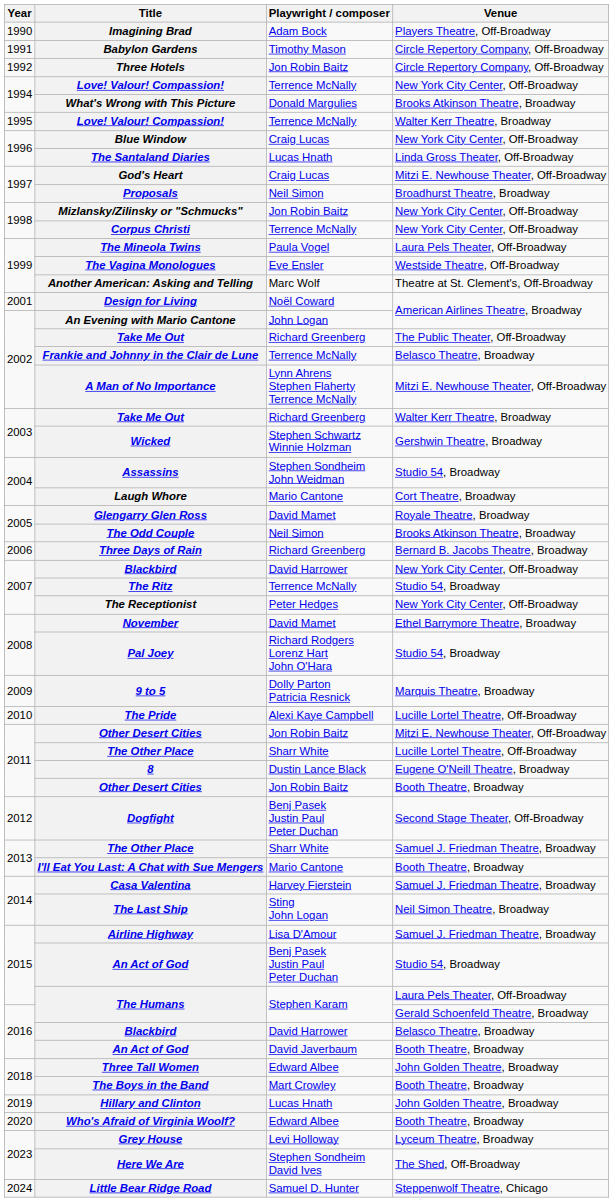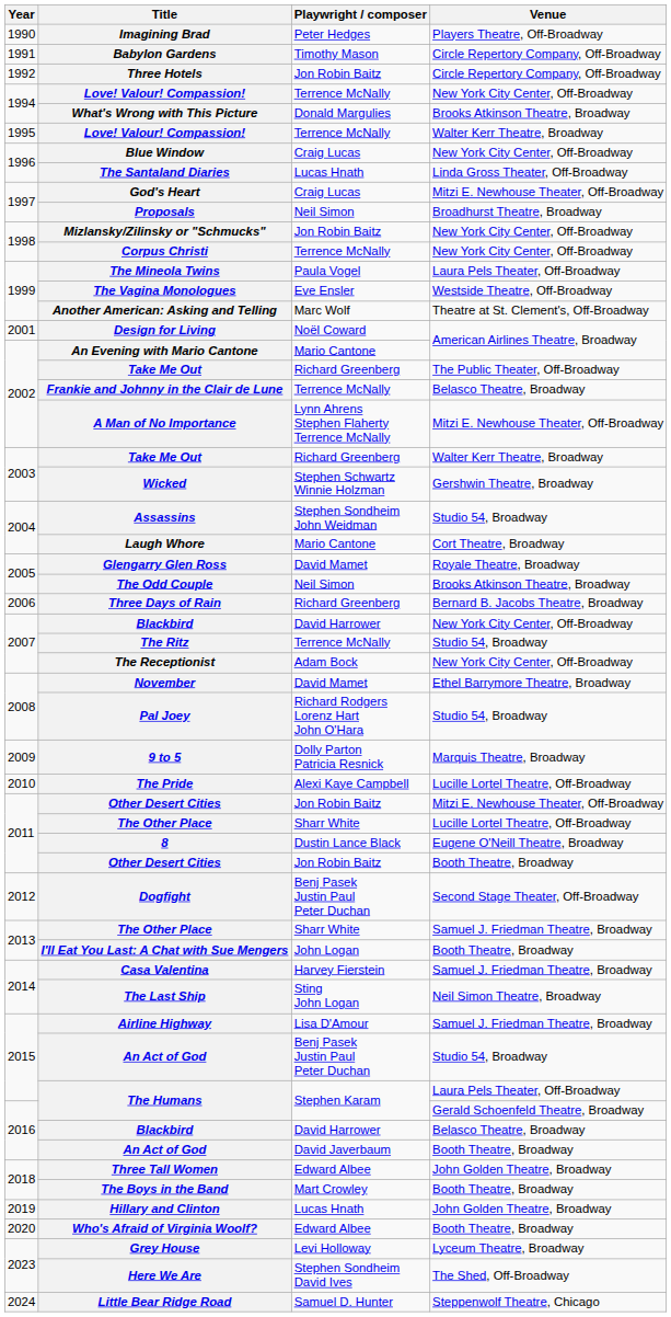 <table class="wikitable unsortable plainrowheaders">
 <tr>
 <th scope="col">Year</th>
 <th scope="col">Title</th>
 <th scope="col">Playwright / composer</th>
 <th scope="col" class="unsortable">Venue</th>
 </tr>
 <tr>
 <td>1990</td>
 <th scope="row"><em>Imagining Brad</em></th>
-<td><a href='#'>Adam Bock</a></td>
+<td><a href='#'>Peter Hedges</a></td>
 <td><a href='#'>Players Theatre</a>, Off-Broadway</td>
 </tr>
 <tr>
 <td>1991</td>
 <th scope="row"><em>Babylon Gardens</em></th>
 <td><a href='#'>Timothy Mason</a></td>
 <td><a href='#'>Circle Repertory Company</a>, Off-Broadway</td>
 </tr>
 <tr>
 <td>1992</td>
 <th scope="row"><em>Three Hotels</em></th>
 <td><a href='#'>Jon Robin Baitz</a></td>
 <td><a href='#'>Circle Repertory Company</a>, Off-Broadway</td>
 </tr>
 <tr>
 <td rowspan=2>1994</td>
 <th scope="row"><em><a href='#'>Love! Valour! Compassion!</a></em></th>
 <td><a href='#'>Terrence McNally</a></td>
 <td><a href='#'>New York City Center</a>, Off-Broadway</td>
 </tr>
 <tr>
 <th scope="row"><em>What's Wrong with This Picture</em></th>
 <td><a href='#'>Donald Margulies</a></td>
 <td><a href='#'>Brooks Atkinson Theatre</a>, Broadway</td>
 </tr>
 <tr>
 <td>1995</td>
 <th scope="row"><em><a href='#'>Love! Valour! Compassion!</a></em></th>
 <td><a href='#'>Terrence McNally</a></td>
 <td><a href='#'>Walter Kerr Theatre</a>, Broadway</td>
 </tr>
 <tr>
 <td rowspan=2>1996</td>
 <th scope="row"><em>Blue Window</em></th>
 <td><a href='#'>Craig Lucas</a></td>
 <td><a href='#'>New York City Center</a>, Off-Broadway</td>
 </tr>
 <tr>
 <th scope="row"><em><a href='#'>The Santaland Diaries</a></em></th>
 <td><a href='#'>Lucas Hnath</a></td>
 <td><a href='#'>Linda Gross Theater</a>, Off-Broadway</td>
 </tr>
 <tr>
 <td rowspan=2>1997</td>
 <th scope="row"><em>God's Heart</em></th>
 <td><a href='#'>Craig Lucas</a></td>
 <td><a href='#'>Mitzi E. Newhouse Theater</a>, Off-Broadway</td>
 </tr>
 <tr>
 <th scope="row"><em><a href='#'>Proposals</a></em></th>
 <td><a href='#'>Neil Simon</a></td>
 <td><a href='#'>Broadhurst Theatre</a>, Broadway</td>
 </tr>
 <tr>
 <td rowspan=2>1998</td>
 <th scope="row"><em>Mizlansky/Zilinsky or "Schmucks"</em></th>
 <td><a href='#'>Jon Robin Baitz</a></td>
 <td><a href='#'>New York City Center</a>, Off-Broadway</td>
 </tr>
 <tr>
 <th scope="row"><em><a href='#'>Corpus Christi</a></em></th>
 <td><a href='#'>Terrence McNally</a></td>
 <td><a href='#'>New York City Center</a>, Off-Broadway</td>
 </tr>
 <tr>
 <td rowspan=3>1999</td>
 <th scope="row"><em><a href='#'>The Mineola Twins</a></em></th>
 <td><a href='#'>Paula Vogel</a></td>
 <td><a href='#'>Laura Pels Theater</a>, Off-Broadway</td>
 </tr>
 <tr>
 <th scope="row"><em><a href='#'>The Vagina Monologues</a></em></th>
 <td><a href='#'>Eve Ensler</a></td>
 <td><a href='#'>Westside Theatre</a>, Off-Broadway</td>
 </tr>
 <tr>
 <th scope="row"><em>Another American: Asking and Telling</em></th>
 <td>Marc Wolf</td>
 <td>Theatre at St. Clement's, Off-Broadway</td>
 </tr>
 <tr>
 <td>2001</td>
 <th scope="row"><em><a href='#'>Design for Living</a></em></th>
 <td><a href='#'>Noël Coward</a></td>
 <td rowspan=2><a href='#'>American Airlines Theatre</a>, Broadway</td>
 </tr>
 <tr>
 <td rowspan=4>2002</td>
 <th scope="row"><em>An Evening with Mario Cantone</em></th>
-<td><a href='#'>John Logan</a></td>
+<td><a href='#'>Mario Cantone</a></td>
 </tr>
 <tr>
 <th scope="row"><em><a href='#'>Take Me Out</a></em></th>
 <td><a href='#'>Richard Greenberg</a></td>
 <td><a href='#'>The Public Theater</a>, Off-Broadway</td>
 </tr>
 <tr>
 <th scope="row"><em><a href='#'>Frankie and Johnny in the Clair de Lune</a></em></th>
 <td><a href='#'>Terrence McNally</a></td>
 <td><a href='#'>Belasco Theatre</a>, Broadway</td>
 </tr>
 <tr>
 <th scope="row"><em><a href='#'>A Man of No Importance</a></em></th>
 <td><a href='#'>Lynn Ahrens</a><br><a href='#'>Stephen Flaherty</a><br><a href='#'>Terrence McNally</a></td>
 <td><a href='#'>Mitzi E. Newhouse Theater</a>, Off-Broadway</td>
 </tr>
 <tr>
 <td rowspan=2>2003</td>
 <th scope="row"><em><a href='#'>Take Me Out</a></em></th>
 <td><a href='#'>Richard Greenberg</a></td>
 <td><a href='#'>Walter Kerr Theatre</a>, Broadway</td>
 </tr>
 <tr>
 <th scope="row"><em><a href='#'>Wicked</a></em></th>
 <td><a href='#'>Stephen Schwartz</a> <br><a href='#'>Winnie Holzman</a></td>
 <td><a href='#'>Gershwin Theatre</a>, Broadway</td>
 </tr>
 <tr>
 <td rowspan=2>2004</td>
 <th scope="row"><em><a href='#'>Assassins</a></em></th>
 <td><a href='#'>Stephen Sondheim</a> <br><a href='#'>John Weidman</a></td>
 <td><a href='#'>Studio 54</a>, Broadway</td>
 </tr>
 <tr>
 <th scope="row"><em>Laugh Whore</em></th>
 <td><a href='#'>Mario Cantone</a></td>
 <td><a href='#'>Cort Theatre</a>, Broadway</td>
 </tr>
 <tr>
 <td rowspan=2>2005</td>
 <th scope="row"><em><a href='#'>Glengarry Glen Ross</a></em></th>
 <td><a href='#'>David Mamet</a></td>
 <td><a href='#'>Royale Theatre</a>, Broadway</td>
 </tr>
 <tr>
 <th scope="row"><em><a href='#'>The Odd Couple</a></em></th>
 <td><a href='#'>Neil Simon</a></td>
 <td><a href='#'>Brooks Atkinson Theatre</a>, Broadway</td>
 </tr>
 <tr>
 <td>2006</td>
 <th scope="row"><em><a href='#'>Three Days of Rain</a></em></th>
 <td><a href='#'>Richard Greenberg</a></td>
 <td><a href='#'>Bernard B. Jacobs Theatre</a>, Broadway</td>
 </tr>
 <tr>
 <td rowspan=3>2007</td>
 <th scope="row"><em><a href='#'>Blackbird</a></em></th>
 <td><a href='#'>David Harrower</a></td>
 <td><a href='#'>New York City Center</a>, Off-Broadway</td>
 </tr>
 <tr>
 <th scope="row"><em><a href='#'>The Ritz</a></em></th>
 <td><a href='#'>Terrence McNally</a></td>
 <td><a href='#'>Studio 54</a>, Broadway</td>
 </tr>
 <tr>
 <th scope="row"><em>The Receptionist</em></th>
-<td><a href='#'>Peter Hedges</a></td>
+<td><a href='#'>Adam Bock</a></td>
 <td><a href='#'>New York City Center</a>, Off-Broadway</td>
 </tr>
 <tr>
 <td rowspan=2>2008</td>
 <th scope="row"><em><a href='#'>November</a></em></th>
 <td><a href='#'>David Mamet</a></td>
 <td><a href='#'>Ethel Barrymore Theatre</a>, Broadway</td>
 </tr>
 <tr>
 <th scope="row"><em><a href='#'>Pal Joey</a></em></th>
 <td><a href='#'>Richard Rodgers</a><br><a href='#'>Lorenz Hart</a><br><a href='#'>John O'Hara</a></td>
 <td><a href='#'>Studio 54</a>, Broadway</td>
 </tr>
 <tr>
 <td>2009</td>
 <th scope="row"><em><a href='#'>9 to 5</a></em></th>
 <td><a href='#'>Dolly Parton</a><br><a href='#'>Patricia Resnick</a></td>
 <td><a href='#'>Marquis Theatre</a>, Broadway</td>
 </tr>
 <tr>
 <td>2010</td>
 <th scope="row"><em><a href='#'>The Pride</a></em></th>
 <td><a href='#'>Alexi Kaye Campbell</a></td>
 <td><a href='#'>Lucille Lortel Theatre</a>, Off-Broadway</td>
 </tr>
 <tr>
 <td rowspan=4>2011</td>
 <th scope="row"><em><a href='#'>Other Desert Cities</a></em></th>
 <td><a href='#'>Jon Robin Baitz</a></td>
 <td><a href='#'>Mitzi E. Newhouse Theater</a>, Off-Broadway</td>
 </tr>
 <tr>
 <th scope="row"><em><a href='#'>The Other Place</a></em></th>
 <td><a href='#'>Sharr White</a></td>
 <td><a href='#'>Lucille Lortel Theatre</a>, Off-Broadway</td>
 </tr>
 <tr>
 <th scope="row"><em><a href='#'>8</a></em></th>
 <td><a href='#'>Dustin Lance Black</a></td>
 <td><a href='#'>Eugene O'Neill Theatre</a>, Broadway</td>
 </tr>
 <tr>
 <th scope="row"><em><a href='#'>Other Desert Cities</a></em></th>
 <td><a href='#'>Jon Robin Baitz</a></td>
 <td><a href='#'>Booth Theatre</a>, Broadway</td>
 </tr>
 <tr>
 <td>2012</td>
 <th scope="row"><em><a href='#'>Dogfight</a></em></th>
 <td><a href='#'>Benj Pasek</a><br><a href='#'>Justin Paul</a><br><a href='#'>Peter Duchan</a></td>
 <td><a href='#'>Second Stage Theater</a>, Off-Broadway</td>
 </tr>
 <tr>
 <td rowspan=2>2013</td>
 <th scope="Row"><em><a href='#'>The Other Place</a></em></th>
 <td><a href='#'>Sharr White</a></td>
 <td><a href='#'>Samuel J. Friedman Theatre</a>, Broadway</td>
 </tr>
 <tr>
 <th scope="row"><em><a href='#'>I'll Eat You Last: A Chat with Sue Mengers</a></em></th>
-<td><a href='#'>Mario Cantone</a></td>
+<td><a href='#'>John Logan</a></td>
 <td><a href='#'>Booth Theatre</a>, Broadway</td>
 </tr>
 <tr>
 <td rowspan=2>2014</td>
 <th scope="row"><em><a href='#'>Casa Valentina</a></em></th>
 <td><a href='#'>Harvey Fierstein</a></td>
 <td><a href='#'>Samuel J. Friedman Theatre</a>, Broadway</td>
 </tr>
 <tr>
 <th scope="row"><em><a href='#'>The Last Ship</a></em></th>
 <td><a href='#'>Sting</a><br><a href='#'>John Logan</a></td>
 <td><a href='#'>Neil Simon Theatre</a>, Broadway</td>
 </tr>
 <tr>
 <td rowspan=3>2015</td>
 <th scope="row"><em><a href='#'>Airline Highway</a></em></th>
 <td><a href='#'>Lisa D'Amour</a></td>
 <td><a href='#'>Samuel J. Friedman Theatre</a>, Broadway</td>
 </tr>
 <tr>
 <th scope="row"><em><a href='#'>An Act of God</a></em></th>
 <td><a href='#'>Benj Pasek</a><br><a href='#'>Justin Paul</a><br><a href='#'>Peter Duchan</a></td>
 <td><a href='#'>Studio 54</a>, Broadway</td>
 </tr>
 <tr>
 <th scope="row" rowspan="2"><em><a href='#'>The Humans</a></em></th>
 <td rowspan="2"><a href='#'>Stephen Karam</a></td>
 <td><a href='#'>Laura Pels Theater</a>, Off-Broadway</td>
 </tr>
 <tr>
 <td rowspan=3>2016</td>
 <td><a href='#'>Gerald Schoenfeld Theatre</a>, Broadway</td>
 </tr>
 <tr>
 <th scope="row"><em><a href='#'>Blackbird</a></em></th>
 <td><a href='#'>David Harrower</a></td>
 <td><a href='#'>Belasco Theatre</a>, Broadway</td>
 </tr>
 <tr>
 <th scope="row"><em><a href='#'>An Act of God</a></em></th>
 <td><a href='#'>David Javerbaum</a></td>
 <td><a href='#'>Booth Theatre</a>, Broadway</td>
 </tr>
 <tr>
 <td rowspan=2>2018</td>
 <th scope="row"><em><a href='#'>Three Tall Women</a></em></th>
 <td><a href='#'>Edward Albee</a></td>
 <td><a href='#'>John Golden Theatre</a>, Broadway</td>
 </tr>
 <tr>
 <th scope="row"><em><a href='#'>The Boys in the Band</a></em></th>
 <td><a href='#'>Mart Crowley</a></td>
 <td><a href='#'>Booth Theatre</a>, Broadway</td>
 </tr>
 <tr>
 <td>2019</td>
 <th scope="row"><em><a href='#'>Hillary and Clinton</a></em></th>
 <td><a href='#'>Lucas Hnath</a></td>
 <td><a href='#'>John Golden Theatre</a>, Broadway</td>
 </tr>
 <tr>
 <td>2020</td>
 <th scope="row"><em><a href='#'>Who's Afraid of Virginia Woolf?</a></em></th>
 <td><a href='#'>Edward Albee</a></td>
 <td><a href='#'>Booth Theatre</a>, Broadway</td>
 </tr>
 <tr>
 <td rowspan=2>2023</td>
 <th scope="row"><em><a href='#'>Grey House</a></em></th>
 <td><a href='#'>Levi Holloway</a></td>
 <td><a href='#'>Lyceum Theatre</a>, Broadway</td>
 </tr>
 <tr>
 <th scope="row"><em><a href='#'>Here We Are</a></em></th>
 <td><a href='#'>Stephen Sondheim</a> <br><a href='#'>David Ives</a></td>
 <td><a href='#'>The Shed</a>, Off-Broadway</td>
 </tr>
 <tr>
 <td>2024</td>
 <th scope="row"><em><a href='#'>Little Bear Ridge Road</a></em></th>
 <td><a href='#'>Samuel D. Hunter</a></td>
 <td><a href='#'>Steppenwolf Theatre</a>, Chicago</td>
 </tr>
 </table>
